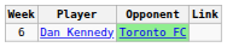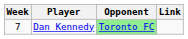 <table class=wikitable>
 <tr>
 <th>Week</th>
 <th>Player</th>
 <th>Opponent</th>
 <th>Link</th>
 </tr>
 <tr>
-<td align=center>6</td>
+<td align=center>7</td>
 <td> <a href='#'>Dan Kennedy</a></td>
 <td style="background: lightgreen;"><a href='#'>Toronto FC</a></td>
 <td></td>
 </tr>
 </table>
